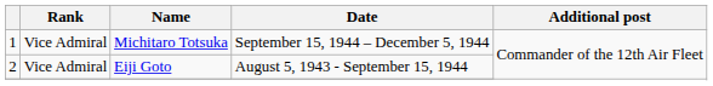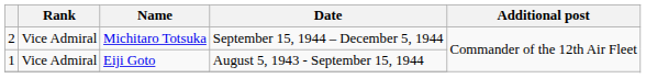 <table class=wikitable>
 <tr>
 <th></th>
 <th>Rank</th>
 <th>Name</th>
 <th>Date</th>
 <th>Additional post</th>
 </tr>
 <tr>
-<td>1</td>
+<td>2</td>
 <td>Vice Admiral</td>
 <td><a href='#'>Michitaro Totsuka</a></td>
 <td>September 15, 1944 – December 5, 1944</td>
 <td rowspan="3">Commander of the 12th Air Fleet</td>
 </tr>
 <tr>
-<td>2</td>
+<td>1</td>
 <td>Vice Admiral</td>
 <td><a href='#'>Eiji Goto</a></td>
 <td>August 5, 1943 - September 15, 1944</td>
 </tr>
 <tr>
 </tr>
 </table>
